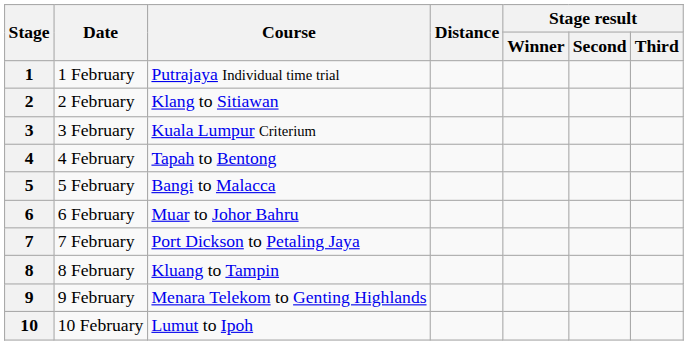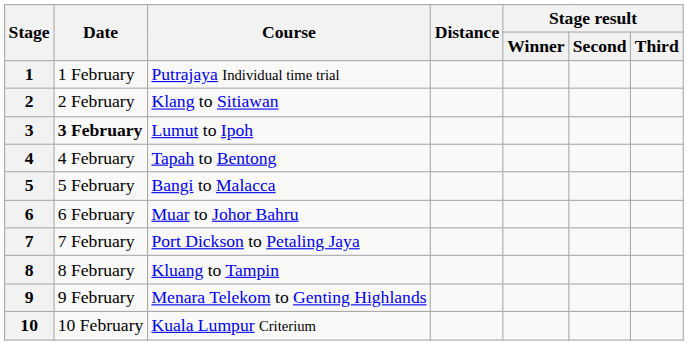 <table class=wikitable>
 <tr>
 <th rowspan=2>Stage</th>
 <th rowspan=2>Date</th>
 <th rowspan=2>Course</th>
 <th rowspan=2>Distance</th>
 <th colspan=3>Stage result</th>
 </tr>
 <tr>
 <th>Winner</th>
 <th>Second</th>
 <th>Third</th>
 </tr>
 <tr>
 <th>1</th>
 <td>1 February</td>
 <td><a href='#'>Putrajaya</a> <small>Individual time trial</small></td>
 <td align=center></td>
 <td></td>
 <td></td>
 <td></td>
 </tr>
 <tr>
 <th>2</th>
 <td>2 February</td>
 <td><a href='#'>Klang</a> to <a href='#'>Sitiawan</a></td>
 <td align=center></td>
 <td></td>
 <td></td>
 <td></td>
 </tr>
 <tr>
 <th>3</th>
-<td>3 February</td>
-<td><a href='#'>Kuala Lumpur</a> <small>Criterium</small></td>
+<td><strong>3 February</strong></td>
+<td><a href='#'>Lumut</a> to <a href='#'>Ipoh</a></td>
 <td align=center></td>
 <td></td>
 <td></td>
 <td></td>
 </tr>
 <tr>
 <th>4</th>
 <td>4 February</td>
 <td><a href='#'>Tapah</a> to <a href='#'>Bentong</a></td>
 <td align=center></td>
 <td></td>
 <td></td>
 <td></td>
 </tr>
 <tr>
 <th>5</th>
 <td>5 February</td>
 <td><a href='#'>Bangi</a> to <a href='#'>Malacca</a></td>
 <td align=center></td>
 <td></td>
 <td></td>
 <td></td>
 </tr>
 <tr>
 <th>6</th>
 <td>6 February</td>
 <td><a href='#'>Muar</a> to <a href='#'>Johor Bahru</a></td>
 <td align=center></td>
 <td></td>
 <td></td>
 <td></td>
 </tr>
 <tr>
 <th>7</th>
 <td>7 February</td>
 <td><a href='#'>Port Dickson</a> to <a href='#'>Petaling Jaya</a></td>
 <td align=center></td>
 <td></td>
 <td></td>
 <td></td>
 </tr>
 <tr>
 <th>8</th>
 <td>8 February</td>
 <td><a href='#'>Kluang</a> to <a href='#'>Tampin</a></td>
 <td align=center></td>
 <td></td>
 <td></td>
 <td></td>
 </tr>
 <tr>
 <th>9</th>
 <td>9 February</td>
 <td><a href='#'>Menara Telekom</a> to <a href='#'>Genting Highlands</a></td>
 <td align=center></td>
 <td></td>
 <td></td>
 <td></td>
 </tr>
 <tr>
 <th>10</th>
 <td>10 February</td>
-<td><a href='#'>Lumut</a> to <a href='#'>Ipoh</a></td>
+<td><a href='#'>Kuala Lumpur</a> <small>Criterium</small></td>
 <td align=center></td>
 <td></td>
 <td></td>
 <td></td>
 </tr>
 </table>
